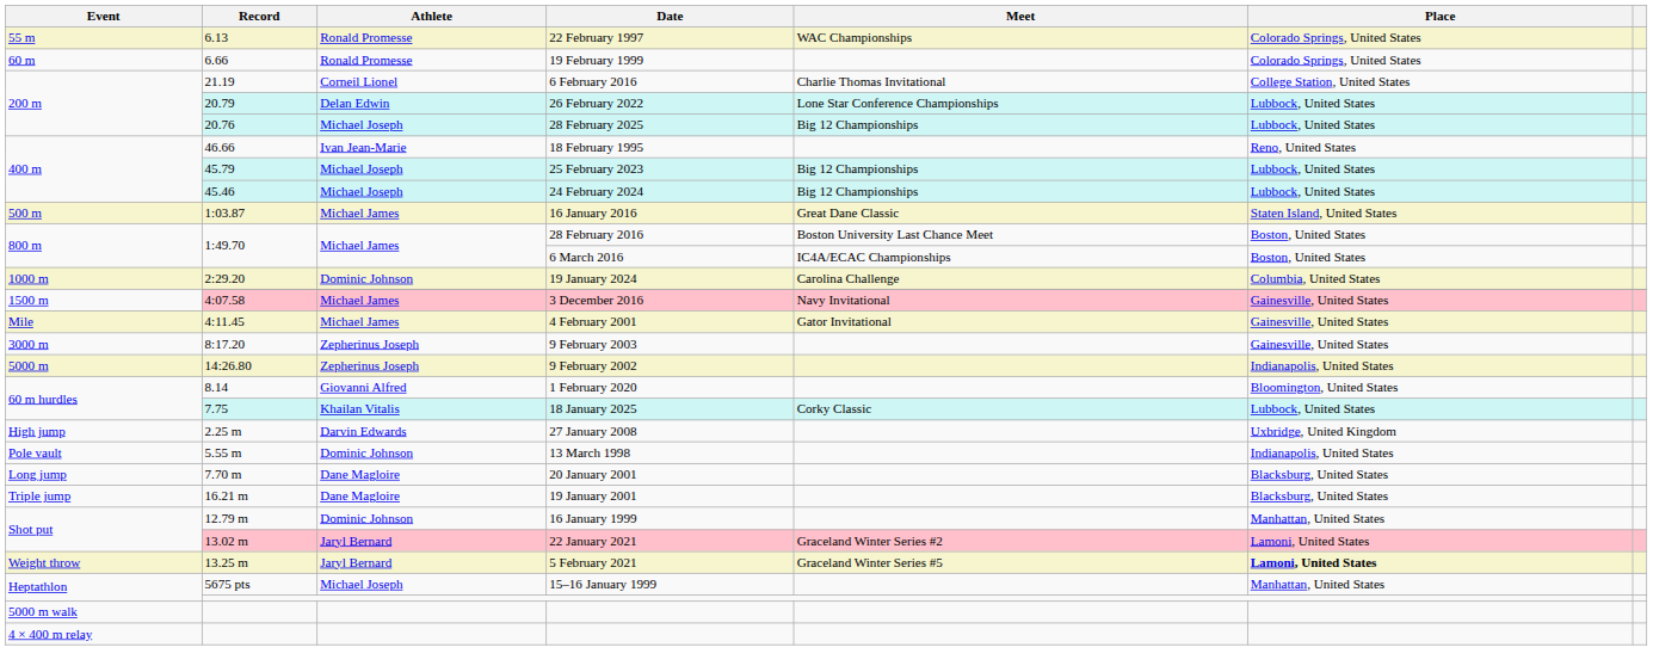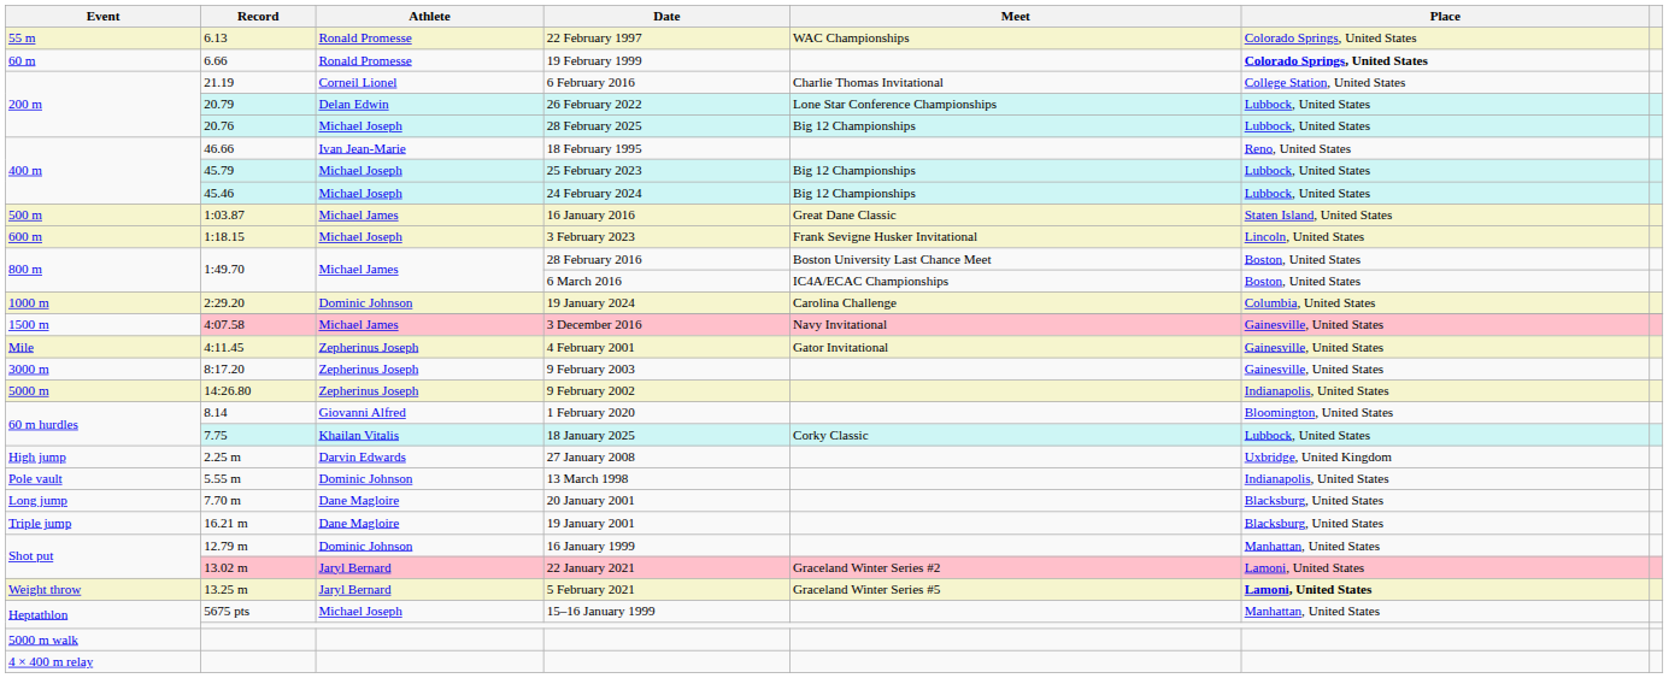 <table class="wikitable" style="font-size:95%; width: 95%;">
 <tr>
 <th>Event</th>
 <th>Record</th>
 <th>Athlete</th>
 <th>Date</th>
 <th>Meet</th>
 <th>Place</th>
 <th></th>
 </tr>
 <tr style="background:#f6F5CE;">
 <td><a href='#'>55 m</a></td>
 <td>6.13 </td>
 <td><a href='#'>Ronald Promesse</a></td>
 <td>22 February 1997</td>
 <td>WAC Championships</td>
 <td><a href='#'>Colorado Springs</a>, United States</td>
 <td></td>
 </tr>
 <tr>
 <td><a href='#'>60 m</a></td>
 <td>6.66 </td>
 <td><a href='#'>Ronald Promesse</a></td>
 <td>19 February 1999</td>
 <td></td>
-<td><a href='#'>Colorado Springs</a>, United States</td>
+<td><strong><a href='#'>Colorado Springs</a>, United States</strong></td>
 <td></td>
 </tr>
 <tr>
 <td rowspan=3><a href='#'>200 m</a></td>
 <td>21.19</td>
 <td><a href='#'>Corneil Lionel</a></td>
 <td>6 February 2016</td>
 <td>Charlie Thomas Invitational</td>
 <td><a href='#'>College Station</a>, United States</td>
 <td></td>
 </tr>
 <tr style="background:#cef6f5;">
 <td>20.79 </td>
 <td><a href='#'>Delan Edwin</a></td>
 <td>26 February 2022</td>
 <td>Lone Star Conference Championships</td>
 <td><a href='#'>Lubbock</a>, United States</td>
 <td></td>
 </tr>
 <tr style="background:#cef6f5;">
 <td>20.76 </td>
 <td><a href='#'>Michael Joseph</a></td>
 <td>28 February 2025</td>
 <td>Big 12 Championships</td>
 <td><a href='#'>Lubbock</a>, United States</td>
 <td></td>
 </tr>
 <tr>
 <td rowspan=3><a href='#'>400 m</a></td>
 <td>46.66 </td>
 <td><a href='#'>Ivan Jean-Marie</a></td>
 <td>18 February 1995</td>
 <td></td>
 <td><a href='#'>Reno</a>, United States</td>
 <td></td>
 </tr>
 <tr style="background:#cef6f5;">
 <td>45.79 </td>
 <td><a href='#'>Michael Joseph</a></td>
 <td>25 February 2023</td>
 <td>Big 12 Championships</td>
 <td><a href='#'>Lubbock</a>, United States</td>
 <td></td>
 </tr>
 <tr style="background:#cef6f5;">
 <td>45.46 </td>
 <td><a href='#'>Michael Joseph</a></td>
 <td>24 February 2024</td>
 <td>Big 12 Championships</td>
 <td><a href='#'>Lubbock</a>, United States</td>
 <td></td>
 </tr>
 <tr style="background:#f6F5CE;">
 <td><a href='#'>500 m</a></td>
 <td>1:03.87</td>
 <td><a href='#'>Michael James</a></td>
 <td>16 January 2016</td>
 <td>Great Dane Classic</td>
 <td><a href='#'>Staten Island</a>, United States</td>
 <td></td>
 </tr>
+<tr style="background:#f6F5CE;">
+<td><a href='#'>600 m</a></td>
+<td>1:18.15</td>
+<td><a href='#'>Michael Joseph</a></td>
+<td>3 February 2023</td>
+<td>Frank Sevigne Husker Invitational</td>
+<td><a href='#'>Lincoln</a>, United States</td>
+<td></td>
+</tr>
 <tr>
 <td rowspan=2><a href='#'>800 m</a></td>
 <td rowspan=2>1:49.70</td>
 <td rowspan=2><a href='#'>Michael James</a></td>
 <td>28 February 2016</td>
 <td>Boston University Last Chance Meet</td>
 <td><a href='#'>Boston</a>, United States</td>
 <td></td>
 </tr>
 <tr>
 <td>6 March 2016</td>
 <td>IC4A/ECAC Championships</td>
 <td><a href='#'>Boston</a>, United States</td>
 <td></td>
 </tr>
 <tr style="background:#f6F5CE;">
 <td><a href='#'>1000 m</a></td>
 <td>2:29.20</td>
 <td><a href='#'>Dominic Johnson</a></td>
 <td>19 January 2024</td>
 <td>Carolina Challenge</td>
 <td><a href='#'>Columbia</a>, United States</td>
 <td></td>
 </tr>
 <tr>
 <td rowspan=2><a href='#'>1500 m</a></td>
 </tr>
 <tr style="background:pink">
 <td>4:07.58</td>
 <td><a href='#'>Michael James</a></td>
 <td>3 December 2016</td>
 <td>Navy Invitational</td>
 <td><a href='#'>Gainesville</a>, United States</td>
 <td></td>
 </tr>
 <tr style="background:#f6F5CE;">
 <td><a href='#'>Mile</a></td>
 <td>4:11.45</td>
-<td><a href='#'>Michael James</a></td>
+<td><a href='#'>Zepherinus Joseph</a></td>
 <td>4 February 2001</td>
 <td>Gator Invitational</td>
 <td><a href='#'>Gainesville</a>, United States</td>
 <td></td>
 </tr>
 <tr>
 <td><a href='#'>3000 m</a></td>
 <td>8:17.20 </td>
 <td><a href='#'>Zepherinus Joseph</a></td>
 <td>9 February 2003</td>
 <td></td>
 <td><a href='#'>Gainesville</a>, United States</td>
 <td></td>
 </tr>
 <tr style="background:#f6F5CE;">
 <td><a href='#'>5000 m</a></td>
 <td>14:26.80</td>
 <td><a href='#'>Zepherinus Joseph</a></td>
 <td>9 February 2002</td>
 <td></td>
 <td><a href='#'>Indianapolis</a>, United States</td>
 <td></td>
 </tr>
 <tr>
 <td rowspan=2><a href='#'>60 m hurdles</a></td>
 <td>8.14</td>
 <td><a href='#'>Giovanni Alfred</a></td>
 <td>1 February 2020</td>
 <td></td>
 <td><a href='#'>Bloomington</a>, United States</td>
 <td></td>
 </tr>
 <tr style="background:#cef6f5;">
 <td>7.75 </td>
 <td><a href='#'>Khailan Vitalis</a></td>
 <td>18 January 2025</td>
 <td>Corky Classic</td>
 <td><a href='#'>Lubbock</a>, United States</td>
 <td></td>
 </tr>
 <tr>
 <td><a href='#'>High jump</a></td>
 <td>2.25 m</td>
 <td><a href='#'>Darvin Edwards</a></td>
 <td>27 January 2008</td>
 <td></td>
 <td><a href='#'>Uxbridge</a>, United Kingdom</td>
 <td></td>
 </tr>
 <tr>
 <td><a href='#'>Pole vault</a></td>
 <td>5.55 m</td>
 <td><a href='#'>Dominic Johnson</a></td>
 <td>13 March 1998</td>
 <td></td>
 <td><a href='#'>Indianapolis</a>, United States</td>
 <td></td>
 </tr>
 <tr>
 <td><a href='#'>Long jump</a></td>
 <td>7.70 m</td>
 <td><a href='#'>Dane Magloire</a></td>
 <td>20 January 2001</td>
 <td></td>
 <td><a href='#'>Blacksburg</a>, United States</td>
 <td></td>
 </tr>
 <tr>
 <td><a href='#'>Triple jump</a></td>
 <td>16.21 m </td>
 <td><a href='#'>Dane Magloire</a></td>
 <td>19 January 2001</td>
 <td></td>
 <td><a href='#'>Blacksburg</a>, United States</td>
 <td></td>
 </tr>
 <tr>
 <td rowspan=2><a href='#'>Shot put</a></td>
 <td>12.79 m</td>
 <td><a href='#'>Dominic Johnson</a></td>
 <td>16 January 1999</td>
 <td></td>
 <td><a href='#'>Manhattan</a>, United States</td>
 <td></td>
 </tr>
 <tr style="background:pink">
 <td>13.02 m</td>
 <td><a href='#'>Jaryl Bernard</a></td>
 <td>22 January 2021</td>
 <td>Graceland Winter Series #2</td>
 <td><a href='#'>Lamoni</a>, United States</td>
 <td></td>
 </tr>
 <tr style="background:#f6F5CE;">
 <td><a href='#'>Weight throw</a></td>
 <td>13.25 m</td>
 <td><a href='#'>Jaryl Bernard</a></td>
 <td>5 February 2021</td>
 <td>Graceland Winter Series #5</td>
 <td><strong><a href='#'>Lamoni</a>, United States</strong></td>
 <td></td>
 </tr>
 <tr>
 <td rowspan=2><a href='#'>Heptathlon</a></td>
 <td>5675 pts</td>
 <td><a href='#'>Michael Joseph</a></td>
 <td>15–16 January 1999</td>
 <td></td>
 <td><a href='#'>Manhattan</a>, United States</td>
 <td></td>
 </tr>
 <tr>
 <td colspan=5></td>
 <td></td>
 </tr>
 <tr>
 <td><a href='#'>5000 m walk</a></td>
 <td></td>
 <td></td>
 <td></td>
 <td></td>
 <td></td>
 <td></td>
 </tr>
 <tr>
 <td><a href='#'>4 × 400 m relay</a></td>
 <td></td>
 <td></td>
 <td></td>
 <td></td>
 <td></td>
 <td></td>
 </tr>
 </table>
